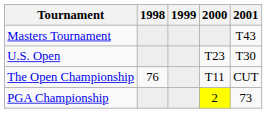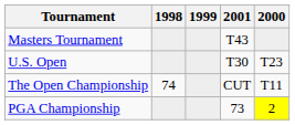 <table class="wikitable" style="font-size:95%;text-align:center;">
 <tr>
 <th>Tournament</th>
 <th>1998</th>
 <th>1999</th>
+<th>2001</th>
 <th>2000</th>
-<th>2001</th>
 </tr>
 <tr>
 <td align=left><a href='#'>Masters Tournament</a></td>
 <td style="background:#eeeeee;"></td>
 <td style="background:#eeeeee;"></td>
+<td>T43</td>
 <td style="background:#eeeeee;"></td>
-<td>T43</td>
 </tr>
 <tr>
 <td align=left><a href='#'>U.S. Open</a></td>
 <td style="background:#eeeeee;"></td>
 <td style="background:#eeeeee;"></td>
+<td>T30</td>
 <td>T23</td>
-<td>T30</td>
 </tr>
 <tr>
 <td align=left><a href='#'>The Open Championship</a></td>
-<td>76</td>
+<td>74</td>
 <td style="background:#eeeeee;"></td>
+<td>CUT</td>
 <td>T11</td>
-<td>CUT</td>
 </tr>
 <tr>
 <td align=left><a href='#'>PGA Championship</a></td>
 <td style="background:#eeeeee;"></td>
 <td style="background:#eeeeee;"></td>
+<td>73</td>
 <td style="background:yellow;">2</td>
-<td>73</td>
 </tr>
 </table>
